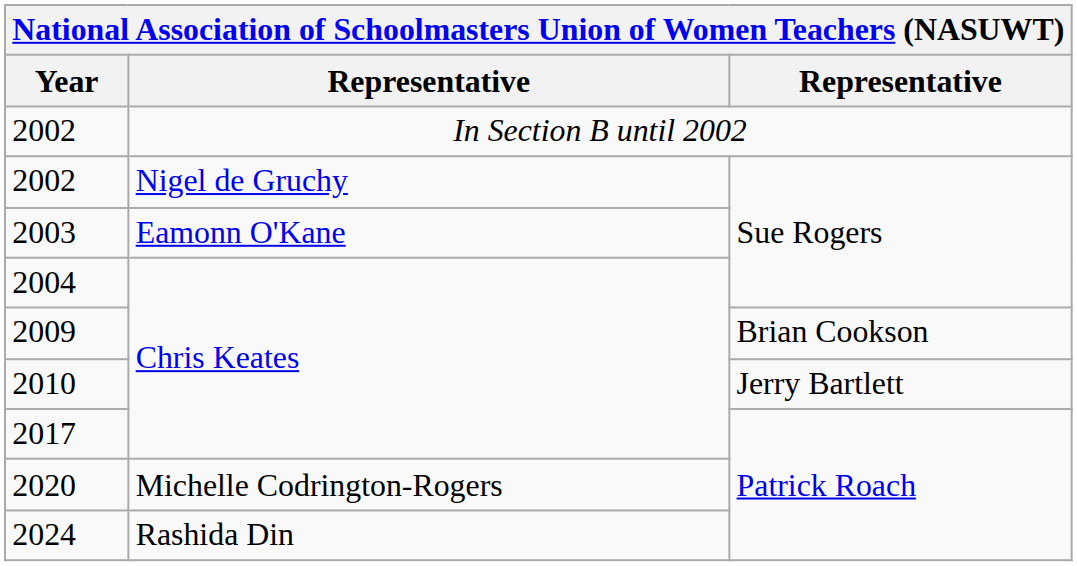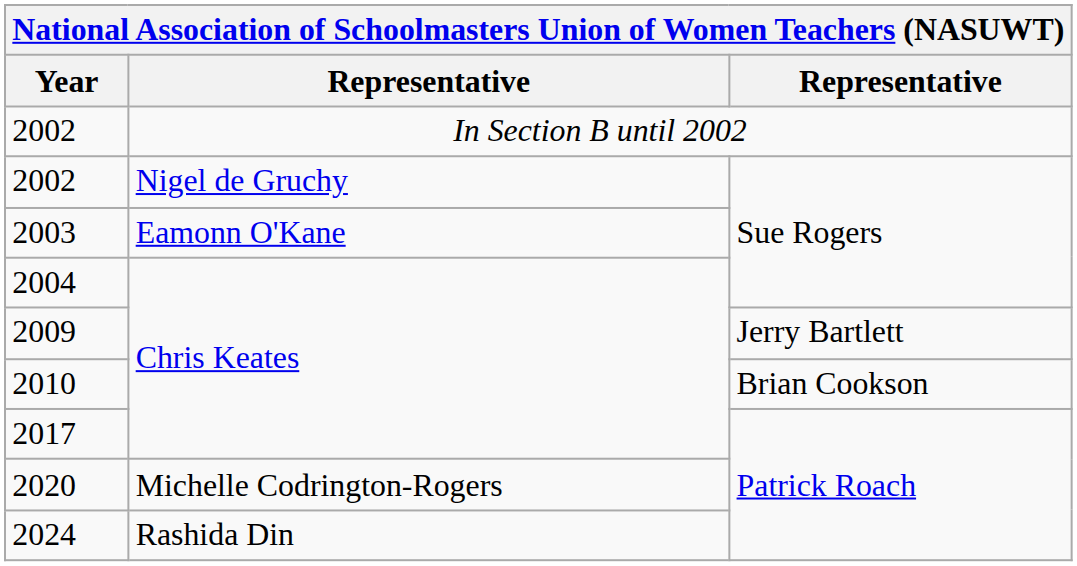 <table class="wikitable">
 <tr>
 <th colspan=3><a href='#'>National Association of Schoolmasters Union of Women Teachers</a> (NASUWT)</th>
 </tr>
 <tr>
 <th>Year</th>
 <th>Representative</th>
 <th>Representative</th>
 </tr>
 <tr>
 <td>2002</td>
 <td colspan=2 align="center"><em>In Section B until 2002</em></td>
 </tr>
 <tr>
 <td>2002</td>
 <td><a href='#'>Nigel de Gruchy</a></td>
 <td rowspan=3>Sue Rogers</td>
 </tr>
 <tr>
 <td>2003</td>
 <td><a href='#'>Eamonn O'Kane</a></td>
 </tr>
 <tr>
 <td>2004</td>
 <td rowspan=4><a href='#'>Chris Keates</a></td>
 </tr>
 <tr>
 <td>2009</td>
-<td>Brian Cookson</td>
+<td>Jerry Bartlett</td>
 </tr>
 <tr>
 <td>2010</td>
-<td>Jerry Bartlett</td>
+<td>Brian Cookson</td>
 </tr>
 <tr>
 <td>2017</td>
 <td rowspan=3><a href='#'>Patrick Roach</a></td>
 </tr>
 <tr>
 <td>2020</td>
 <td>Michelle Codrington-Rogers</td>
 </tr>
 <tr>
 <td>2024</td>
 <td>Rashida Din</td>
 </tr>
 </table>
